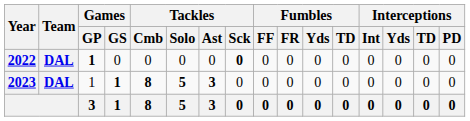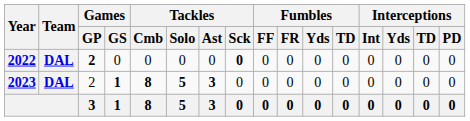 <table class= "wikitable" style="text-align:center;">
 <tr>
 <th rowspan="2">Year</th>
 <th rowspan="2">Team</th>
 <th colspan="2">Games</th>
 <th colspan="4">Tackles</th>
 <th colspan="4">Fumbles</th>
 <th colspan="4">Interceptions</th>
 </tr>
 <tr>
 <th>GP</th>
 <th>GS</th>
 <th>Cmb</th>
 <th>Solo</th>
 <th>Ast</th>
 <th>Sck</th>
 <th>FF</th>
 <th>FR</th>
 <th>Yds</th>
 <th>TD</th>
 <th>Int</th>
 <th>Yds</th>
 <th>TD</th>
 <th>PD</th>
 </tr>
 <tr>
 <th><a href='#'>2022</a></th>
 <th><a href='#'>DAL</a></th>
-<td><strong>1</strong></td>
+<td><strong>2</strong></td>
 <td>0</td>
 <td>0</td>
 <td>0</td>
 <td>0</td>
 <td><strong>0</strong></td>
 <td>0</td>
 <td>0</td>
 <td>0</td>
 <td>0</td>
 <td>0</td>
 <td>0</td>
 <td>0</td>
 <td>0</td>
 </tr>
 <tr>
 <th><a href='#'>2023</a></th>
 <th><a href='#'>DAL</a></th>
-<td>1</td>
+<td>2</td>
 <td><strong>1</strong></td>
 <td><strong>8</strong></td>
 <td><strong>5</strong></td>
 <td><strong>3</strong></td>
 <td>0</td>
 <td>0</td>
 <td>0</td>
 <td>0</td>
 <td>0</td>
 <td>0</td>
 <td>0</td>
 <td>0</td>
 <td>0</td>
 </tr>
 <tr>
 <th colspan="2"></th>
 <th>3</th>
 <th>1</th>
 <th>8</th>
 <th>5</th>
 <th>3</th>
 <th>0</th>
 <th>0</th>
 <th>0</th>
 <th>0</th>
 <th>0</th>
 <th>0</th>
 <th>0</th>
 <th>0</th>
 <th>0</th>
 </tr>
 </table>
